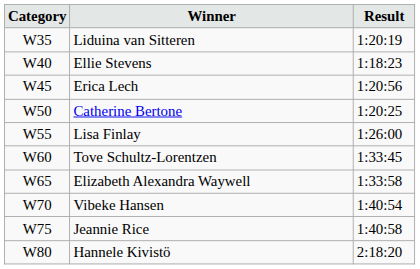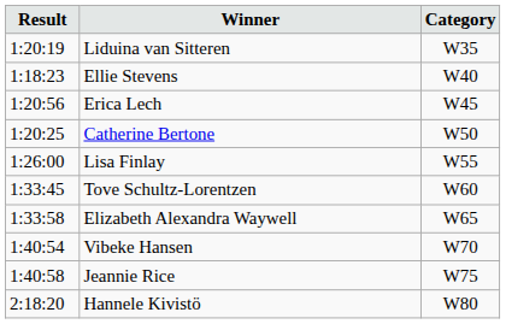 <table class="wikitable" width=35%>
 <tr>
+<td width=15% align="center" bgcolor=#E3E7E6><strong>Result</strong></td>
+<td align="center" bgcolor=#E3E7E6> <strong>Winner</strong></td>
 <td width=15% align="center" bgcolor=#E3E7E6><strong>Category</strong></td>
-<td align="center" bgcolor=#E3E7E6> <strong>Winner</strong></td>
-<td width=15% align="center" bgcolor=#E3E7E6><strong>Result</strong></td>
 </tr>
 <tr>
+<td>1:20:19</td>
+<td> Liduina van Sitteren</td>
 <td align="center">W35</td>
-<td> Liduina van Sitteren</td>
-<td>1:20:19</td>
 </tr>
 <tr>
+<td>1:18:23</td>
+<td> Ellie Stevens</td>
 <td align="center">W40</td>
-<td> Ellie Stevens</td>
-<td>1:18:23</td>
 </tr>
 <tr>
+<td>1:20:56</td>
+<td> Erica Lech</td>
 <td align="center">W45</td>
-<td> Erica Lech</td>
-<td>1:20:56</td>
 </tr>
 <tr>
+<td>1:20:25</td>
+<td> <a href='#'>Catherine Bertone</a></td>
 <td align="center">W50</td>
-<td> <a href='#'>Catherine Bertone</a></td>
-<td>1:20:25</td>
 </tr>
 <tr>
+<td>1:26:00</td>
+<td> Lisa Finlay</td>
 <td align="center">W55</td>
-<td> Lisa Finlay</td>
-<td>1:26:00</td>
 </tr>
 <tr>
+<td>1:33:45</td>
+<td> Tove Schultz-Lorentzen</td>
 <td align="center">W60</td>
-<td> Tove Schultz-Lorentzen</td>
-<td>1:33:45</td>
 </tr>
 <tr>
+<td>1:33:58</td>
+<td> Elizabeth Alexandra Waywell</td>
 <td align="center">W65</td>
-<td> Elizabeth Alexandra Waywell</td>
-<td>1:33:58</td>
 </tr>
 <tr>
+<td>1:40:54</td>
+<td> Vibeke Hansen</td>
 <td align="center">W70</td>
-<td> Vibeke Hansen</td>
-<td>1:40:54</td>
 </tr>
 <tr>
+<td>1:40:58</td>
+<td> Jeannie Rice</td>
 <td align="center">W75</td>
-<td> Jeannie Rice</td>
-<td>1:40:58</td>
 </tr>
 <tr>
+<td>2:18:20</td>
+<td> Hannele Kivistö</td>
 <td align="center">W80</td>
-<td> Hannele Kivistö</td>
-<td>2:18:20</td>
 </tr>
 </table>
